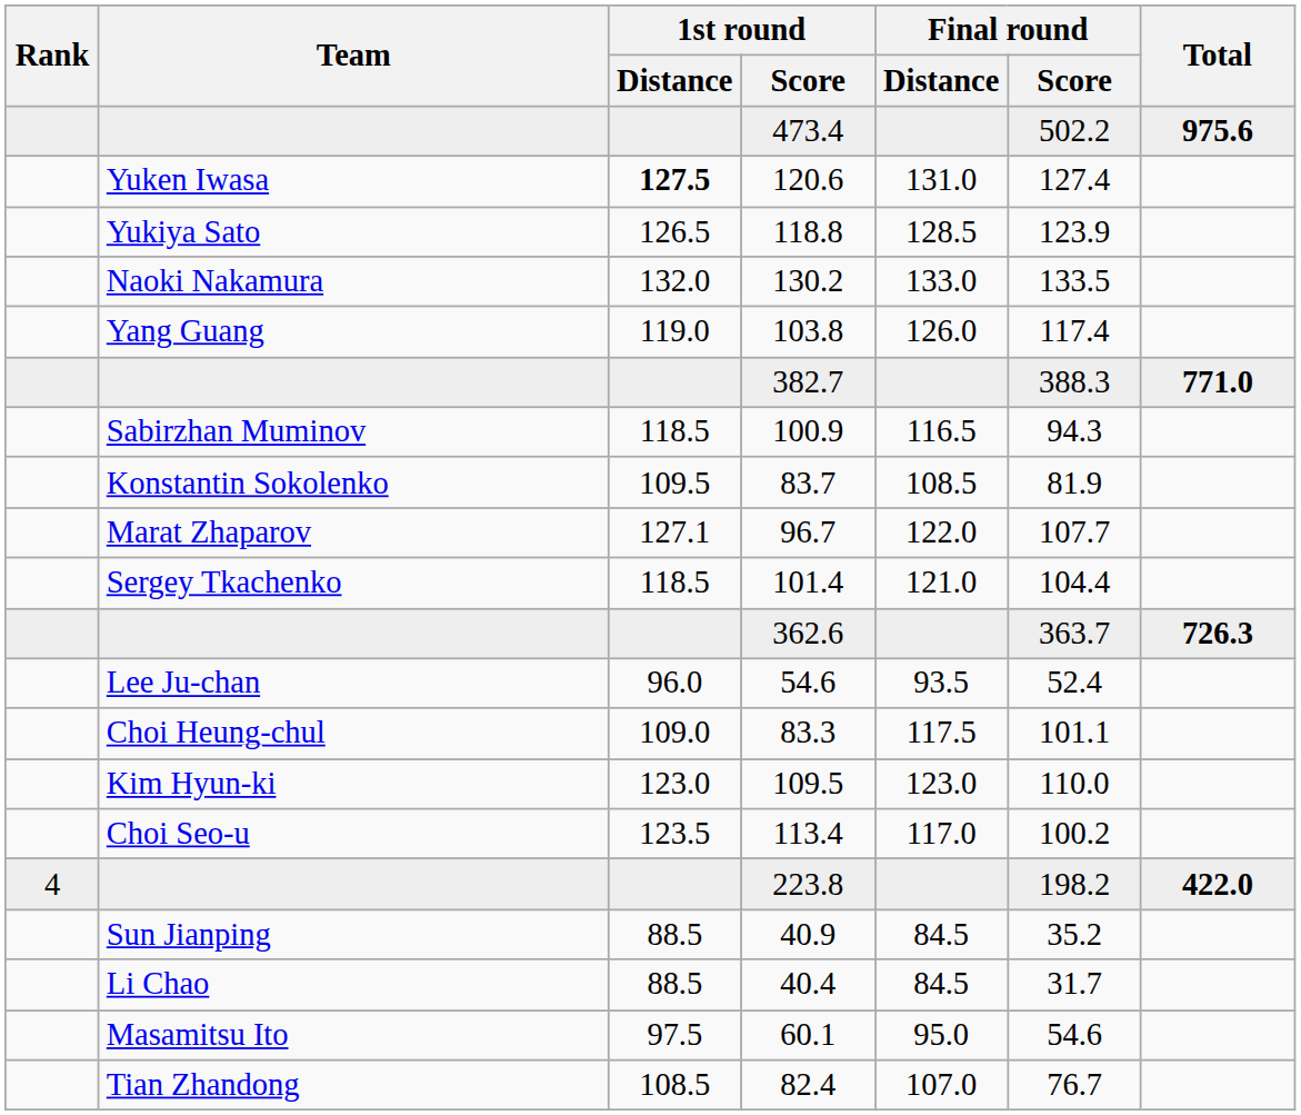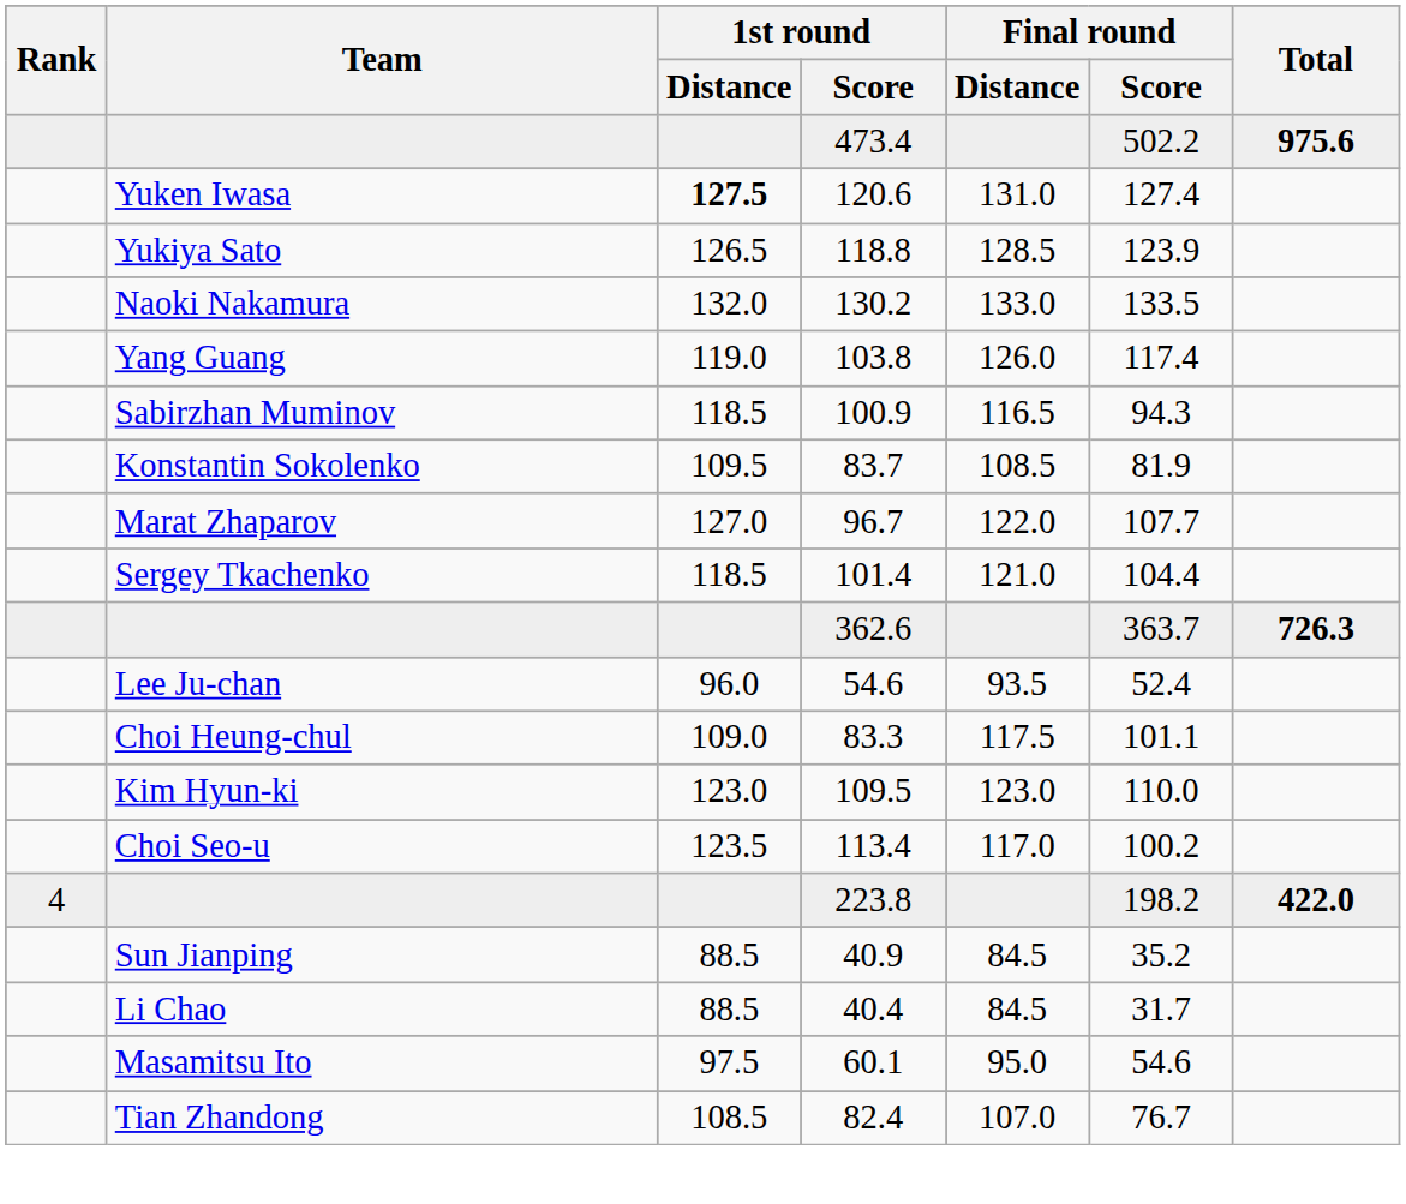 <table class=wikitable style="text-align:center">
 <tr>
 <th rowspan="2" width=40>Rank</th>
 <th rowspan="2" width=250>Team</th>
 <th colspan="2">1st round</th>
 <th colspan="2">Final round</th>
 <th rowspan="2" width=70>Total</th>
 </tr>
 <tr>
 <th width=60>Distance</th>
 <th width=60>Score</th>
 <th width=60>Distance</th>
 <th width=60>Score</th>
 </tr>
 <tr bgcolor=eeeeee>
 <td></td>
 <td align=left></td>
 <td></td>
 <td>473.4</td>
 <td></td>
 <td>502.2</td>
 <td><strong>975.6</strong></td>
 </tr>
 <tr>
 <td></td>
 <td align="left"><a href='#'>Yuken Iwasa</a></td>
 <td><strong>127.5</strong></td>
 <td>120.6</td>
 <td>131.0</td>
 <td>127.4</td>
 <td></td>
 </tr>
 <tr>
 <td></td>
 <td align="left"><a href='#'>Yukiya Sato</a></td>
 <td>126.5</td>
 <td>118.8</td>
 <td>128.5</td>
 <td>123.9</td>
 <td></td>
 </tr>
 <tr>
 <td></td>
 <td align="left"><a href='#'>Naoki Nakamura</a></td>
 <td>132.0</td>
 <td>130.2</td>
 <td>133.0</td>
 <td>133.5</td>
 <td></td>
 </tr>
 <tr>
 <td></td>
 <td align="left"><a href='#'>Yang Guang</a></td>
 <td>119.0</td>
 <td>103.8</td>
 <td>126.0</td>
 <td>117.4</td>
 <td></td>
 </tr>
-<tr bgcolor=eeeeee>
-<td></td>
-<td align=left></td>
-<td></td>
-<td>382.7</td>
-<td></td>
-<td>388.3</td>
-<td><strong>771.0</strong></td>
-</tr>
 <tr>
 <td></td>
 <td align="left"><a href='#'>Sabirzhan Muminov</a></td>
 <td>118.5</td>
 <td>100.9</td>
 <td>116.5</td>
 <td>94.3</td>
 <td></td>
 </tr>
 <tr>
 <td></td>
 <td align="left"><a href='#'>Konstantin Sokolenko</a></td>
 <td>109.5</td>
 <td>83.7</td>
 <td>108.5</td>
 <td>81.9</td>
 <td></td>
 </tr>
 <tr>
 <td></td>
 <td align="left"><a href='#'>Marat Zhaparov</a></td>
-<td>127.1</td>
+<td>127.0</td>
 <td>96.7</td>
 <td>122.0</td>
 <td>107.7</td>
 <td></td>
 </tr>
 <tr>
 <td></td>
 <td align="left"><a href='#'>Sergey Tkachenko</a></td>
 <td>118.5</td>
 <td>101.4</td>
 <td>121.0</td>
 <td>104.4</td>
 <td></td>
 </tr>
 <tr bgcolor=eeeeee>
 <td></td>
 <td align=left></td>
 <td></td>
 <td>362.6</td>
 <td></td>
 <td>363.7</td>
 <td><strong>726.3</strong></td>
 </tr>
 <tr>
 <td></td>
 <td align="left"><a href='#'>Lee Ju-chan</a></td>
 <td>96.0</td>
 <td>54.6</td>
 <td>93.5</td>
 <td>52.4</td>
 <td></td>
 </tr>
 <tr>
 <td></td>
 <td align="left"><a href='#'>Choi Heung-chul</a></td>
 <td>109.0</td>
 <td>83.3</td>
 <td>117.5</td>
 <td>101.1</td>
 <td></td>
 </tr>
 <tr>
 <td></td>
 <td align="left"><a href='#'>Kim Hyun-ki</a></td>
 <td>123.0</td>
 <td>109.5</td>
 <td>123.0</td>
 <td>110.0</td>
 <td></td>
 </tr>
 <tr>
 <td></td>
 <td align="left"><a href='#'>Choi Seo-u</a></td>
 <td>123.5</td>
 <td>113.4</td>
 <td>117.0</td>
 <td>100.2</td>
 <td></td>
 </tr>
 <tr bgcolor=eeeeee>
 <td>4</td>
 <td align=left></td>
 <td></td>
 <td>223.8</td>
 <td></td>
 <td>198.2</td>
 <td><strong>422.0</strong></td>
 </tr>
 <tr>
 <td></td>
 <td align="left"><a href='#'>Sun Jianping</a></td>
 <td>88.5</td>
 <td>40.9</td>
 <td>84.5</td>
 <td>35.2</td>
 <td></td>
 </tr>
 <tr>
 <td></td>
 <td align="left"><a href='#'>Li Chao</a></td>
 <td>88.5</td>
 <td>40.4</td>
 <td>84.5</td>
 <td>31.7</td>
 <td></td>
 </tr>
 <tr>
 <td></td>
 <td align="left"><a href='#'>Masamitsu Ito</a></td>
 <td>97.5</td>
 <td>60.1</td>
 <td>95.0</td>
 <td>54.6</td>
 <td></td>
 </tr>
 <tr>
 <td></td>
 <td align="left"><a href='#'>Tian Zhandong</a></td>
 <td>108.5</td>
 <td>82.4</td>
 <td>107.0</td>
 <td>76.7</td>
 <td></td>
 </tr>
 </table>
